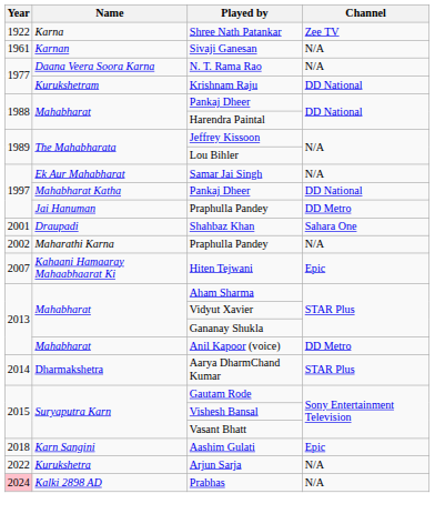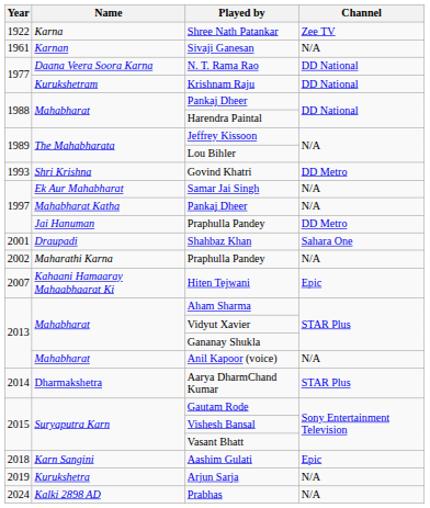 <table class="wikitable sortable">
 <tr>
 <th>Year</th>
 <th>Name</th>
 <th>Played by</th>
 <th>Channel</th>
 </tr>
 <tr>
 <td>1922</td>
 <td><em>Karna</em></td>
 <td><a href='#'>Shree Nath Patankar</a></td>
 <td><a href='#'>Zee TV</a></td>
 </tr>
 <tr>
 <td>1961</td>
 <td><em><a href='#'>Karnan</a></em></td>
 <td><a href='#'>Sivaji Ganesan</a></td>
 <td>N/A</td>
 </tr>
 <tr>
 <td rowspan="2">1977</td>
 <td><em><a href='#'>Daana Veera Soora Karna</a></em></td>
 <td><a href='#'>N. T. Rama Rao</a></td>
-<td>N/A</td>
+<td><a href='#'>DD National</a></td>
 </tr>
 <tr>
 <td><em><a href='#'>Kurukshetram</a></em></td>
 <td><a href='#'>Krishnam Raju</a></td>
 <td><a href='#'>DD National</a></td>
 </tr>
 <tr>
 <td rowspan="2">1988</td>
 <td rowspan="2"><em><a href='#'>Mahabharat</a></em></td>
 <td><a href='#'>Pankaj Dheer</a></td>
 <td rowspan="2"><a href='#'>DD National</a></td>
 </tr>
 <tr>
 <td>Harendra Paintal</td>
 </tr>
 <tr>
 <td rowspan="2">1989</td>
 <td rowspan="2"><em><a href='#'>The Mahabharata</a></em></td>
 <td><a href='#'>Jeffrey Kissoon</a></td>
 <td rowspan="2">N/A</td>
 </tr>
 <tr>
 <td>Lou Bihler</td>
 </tr>
 <tr>
+<td>1993</td>
+<td><em><a href='#'>Shri Krishna</a></em></td>
+<td>Govind Khatri</td>
+<td><a href='#'>DD Metro</a></td>
+</tr>
+<tr>
 <td rowspan="3">1997</td>
 <td><em><a href='#'>Ek Aur Mahabharat</a></em></td>
 <td><a href='#'>Samar Jai Singh</a></td>
 <td>N/A</td>
 </tr>
 <tr>
 <td><em><a href='#'>Mahabharat Katha</a></em></td>
 <td><a href='#'>Pankaj Dheer</a></td>
-<td><a href='#'>DD National</a></td>
+<td>N/A</td>
 </tr>
 <tr>
 <td><a href='#'><em>Jai Hanuman</em></a></td>
 <td>Praphulla Pandey</td>
 <td><a href='#'>DD Metro</a></td>
 </tr>
 <tr>
 <td>2001</td>
 <td><a href='#'><em>Draupadi</em></a></td>
 <td><a href='#'>Shahbaz Khan</a></td>
 <td><a href='#'>Sahara One</a></td>
 </tr>
 <tr>
 <td>2002</td>
 <td><em>Maharathi Karna</em></td>
 <td>Praphulla Pandey</td>
 <td>N/A</td>
 </tr>
 <tr>
 <td>2007</td>
 <td><em><a href='#'>Kahaani Hamaaray Mahaabhaarat Ki</a></em></td>
 <td><a href='#'>Hiten Tejwani</a></td>
 <td><a href='#'>Epic</a></td>
 </tr>
 <tr>
 <td rowspan="4">2013</td>
 <td rowspan="3"><em><a href='#'>Mahabharat</a></em></td>
 <td><a href='#'>Aham Sharma</a></td>
 <td rowspan="3"><a href='#'>STAR Plus</a></td>
 </tr>
 <tr>
 <td>Vidyut Xavier</td>
 </tr>
 <tr>
 <td>Gananay Shukla</td>
 </tr>
 <tr>
 <td><a href='#'><em>Mahabharat</em></a></td>
 <td><a href='#'>Anil Kapoor</a> (voice)</td>
-<td><a href='#'>DD Metro</a></td>
+<td>N/A</td>
 </tr>
 <tr>
 <td>2014</td>
 <td><a href='#'>Dharmakshetra</a></td>
 <td>Aarya DharmChand Kumar</td>
 <td><a href='#'>STAR Plus</a></td>
 </tr>
 <tr>
 <td rowspan="3">2015</td>
 <td rowspan="3"><em><a href='#'>Suryaputra Karn</a></em></td>
 <td><a href='#'>Gautam Rode</a></td>
 <td rowspan="3"><a href='#'>Sony Entertainment Television</a></td>
 </tr>
 <tr>
 <td><a href='#'>Vishesh Bansal</a></td>
 </tr>
 <tr>
 <td>Vasant Bhatt</td>
 </tr>
 <tr>
 <td>2018</td>
 <td><em><a href='#'>Karn Sangini</a></em></td>
 <td><a href='#'>Aashim Gulati</a></td>
 <td><a href='#'>Epic</a></td>
 </tr>
 <tr>
-<td>2022</td>
+<td>2019</td>
 <td><a href='#'><em>Kurukshetra</em></a></td>
 <td><a href='#'>Arjun Sarja</a></td>
 <td>N/A</td>
 </tr>
 <tr>
-<td style="background: pink;">2024</td>
+<td>2024</td>
 <td><em><a href='#'>Kalki 2898 AD</a></em></td>
 <td><a href='#'>Prabhas</a></td>
 <td>N/A</td>
 </tr>
 </table>
